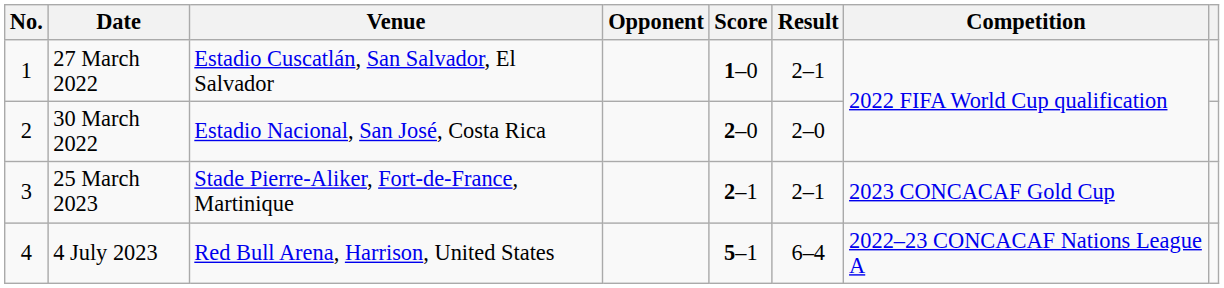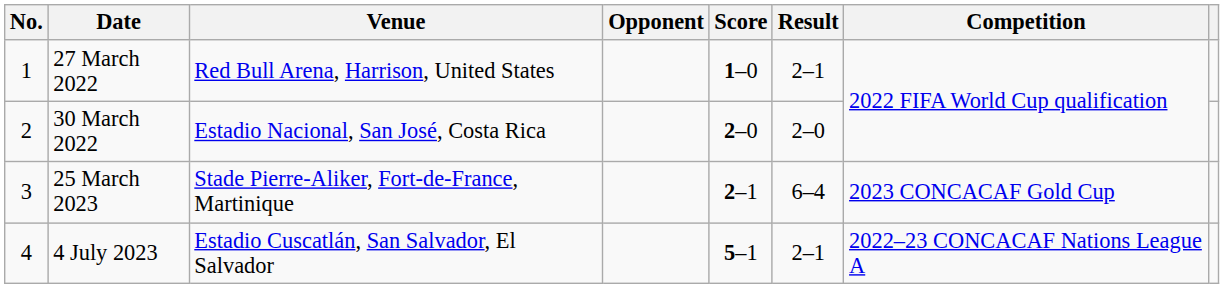 <table class="wikitable">
 <tr>
 <th scope="col">No.</th>
 <th scope="col">Date</th>
 <th scope="col">Venue</th>
 <th scope="col">Opponent</th>
 <th scope="col">Score</th>
 <th scope="col">Result</th>
 <th scope="col">Competition</th>
 <th scope="col" class="unsortable"></th>
 </tr>
 <tr>
 <td align="center">1</td>
 <td>27 March 2022</td>
-<td><a href='#'>Estadio Cuscatlán</a>, <a href='#'>San Salvador</a>, El Salvador</td>
+<td><a href='#'>Red Bull Arena</a>, <a href='#'>Harrison</a>, United States</td>
 <td></td>
 <td align="center"><strong>1</strong>–0</td>
 <td align="center">2–1</td>
 <td rowspan="2"><a href='#'>2022 FIFA World Cup qualification</a></td>
 <td></td>
 </tr>
 <tr>
 <td align="center">2</td>
 <td>30 March 2022</td>
 <td><a href='#'>Estadio Nacional</a>, <a href='#'>San José</a>, Costa Rica</td>
 <td></td>
 <td align="center"><strong>2</strong>–0</td>
 <td align="center">2–0</td>
 <td></td>
 </tr>
 <tr>
 <td align="center">3</td>
 <td>25 March 2023</td>
 <td><a href='#'>Stade Pierre-Aliker</a>, <a href='#'>Fort-de-France</a>, Martinique</td>
 <td></td>
 <td align="center"><strong>2</strong>–1</td>
-<td align="center">2–1</td>
+<td align="center">6–4</td>
 <td><a href='#'>2023 CONCACAF Gold Cup</a></td>
 <td></td>
 </tr>
 <tr>
 <td align="center">4</td>
 <td>4 July 2023</td>
-<td><a href='#'>Red Bull Arena</a>, <a href='#'>Harrison</a>, United States</td>
+<td><a href='#'>Estadio Cuscatlán</a>, <a href='#'>San Salvador</a>, El Salvador</td>
 <td></td>
 <td align="center"><strong>5</strong>–1</td>
-<td align="center">6–4</td>
+<td align="center">2–1</td>
 <td><a href='#'>2022–23 CONCACAF Nations League A</a></td>
 <td></td>
 </tr>
 </table>
